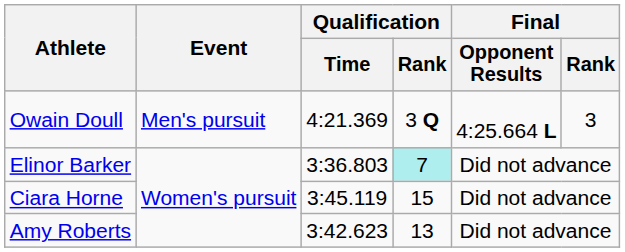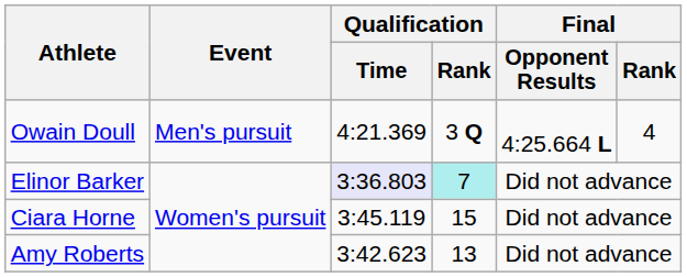 <table class="wikitable" style="font-size:90%;">
 <tr>
 <th rowspan=2>Athlete</th>
 <th rowspan=2>Event</th>
 <th colspan=2>Qualification</th>
 <th colspan=2>Final</th>
 </tr>
 <tr style="font-size:95%">
 <th>Time</th>
 <th>Rank</th>
 <th>Opponent<br>Results</th>
 <th>Rank</th>
 </tr>
 <tr align=center>
 <td align=left><a href='#'>Owain Doull</a></td>
 <td align=left><a href='#'>Men's pursuit</a></td>
 <td>4:21.369</td>
 <td>3 <strong>Q</strong></td>
 <td><br> 4:25.664 <strong>L</strong></td>
-<td>3</td>
+<td>4</td>
 </tr>
 <tr align=center>
 <td align=left><a href='#'>Elinor Barker</a></td>
 <td align=left rowspan=3><a href='#'>Women's pursuit</a></td>
-<td>3:36.803</td>
+<td style="background: lavender;">3:36.803</td>
 <td style="background: paleturquoise;">7</td>
 <td colspan=2>Did not advance</td>
 </tr>
 <tr align=center>
 <td align=left><a href='#'>Ciara Horne</a></td>
 <td>3:45.119</td>
 <td>15</td>
 <td colspan=2>Did not advance</td>
 </tr>
 <tr align=center>
 <td align=left><a href='#'>Amy Roberts</a></td>
 <td>3:42.623</td>
 <td>13</td>
 <td colspan=2>Did not advance</td>
 </tr>
 </table>
